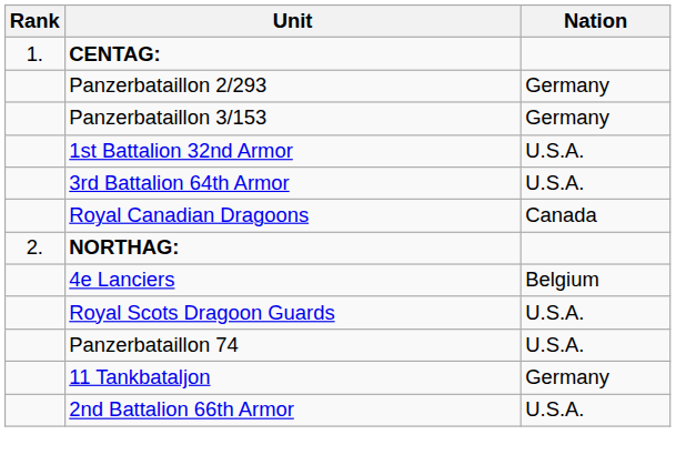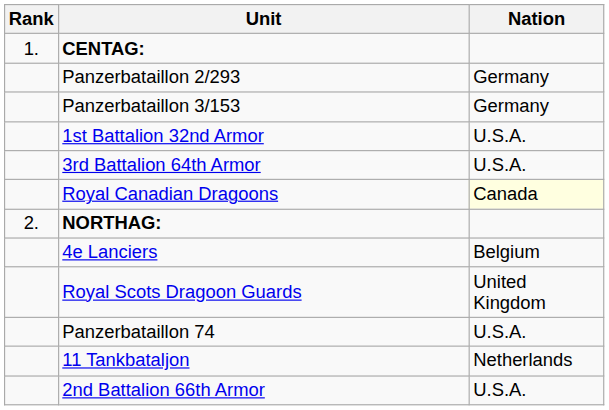 <table class="wikitable" style="float:none;">
 <tr>
 <th>Rank</th>
 <th scope="col" style="width: 350px;">Unit</th>
 <th scope="col" style="width: 110px;">Nation</th>
 </tr>
 <tr>
 <td align="center">1.</td>
 <td><strong>CENTAG:</strong></td>
 <td></td>
 </tr>
 <tr>
 <td></td>
 <td>Panzerbataillon 2/293</td>
 <td>Germany</td>
 </tr>
 <tr>
 <td></td>
 <td>Panzerbataillon 3/153</td>
 <td>Germany</td>
 </tr>
 <tr>
 <td></td>
 <td><a href='#'>1st Battalion 32nd Armor</a></td>
 <td>U.S.A.</td>
 </tr>
 <tr>
 <td></td>
 <td><a href='#'>3rd Battalion 64th Armor</a></td>
 <td>U.S.A.</td>
 </tr>
 <tr>
 <td></td>
 <td><a href='#'>Royal Canadian Dragoons</a></td>
-<td>Canada</td>
+<td style="background: lightyellow;">Canada</td>
 </tr>
 <tr>
 <td align="center">2.</td>
 <td><strong>NORTHAG:</strong></td>
 <td></td>
 </tr>
 <tr>
 <td></td>
 <td><a href='#'>4e Lanciers</a></td>
 <td>Belgium</td>
 </tr>
 <tr>
 <td></td>
 <td><a href='#'>Royal Scots Dragoon Guards</a></td>
-<td>U.S.A.</td>
+<td>United Kingdom</td>
 </tr>
 <tr>
 <td></td>
 <td>Panzerbataillon 74</td>
 <td>U.S.A.</td>
 </tr>
 <tr>
 <td></td>
 <td><a href='#'>11 Tankbataljon</a></td>
-<td>Germany</td>
+<td>Netherlands</td>
 </tr>
 <tr>
 <td></td>
 <td><a href='#'>2nd Battalion 66th Armor</a></td>
 <td>U.S.A.</td>
 </tr>
 </table>
